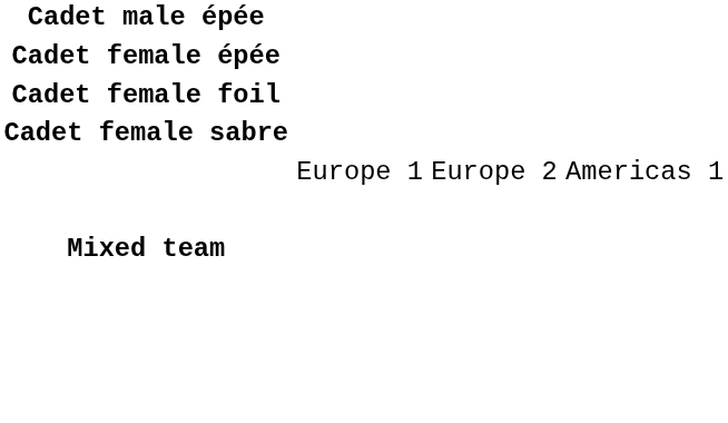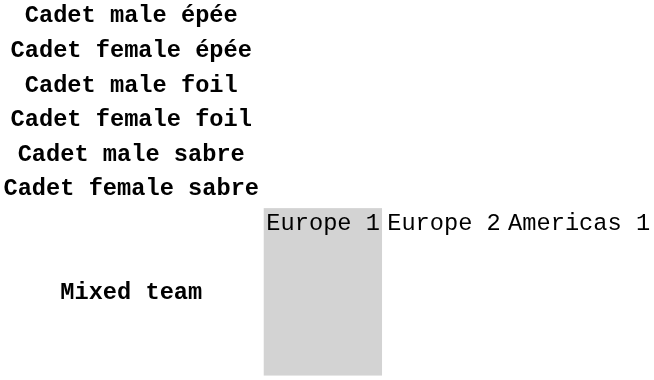 <table>
 <tr>
 <th scope="row">Cadet male épée<br></th>
 <td></td>
 <td></td>
 <td></td>
 </tr>
 <tr>
 <th scope="row">Cadet female épée<br></th>
 <td></td>
 <td></td>
 <td></td>
 </tr>
 <tr>
+<th scope="row">Cadet male foil<br></th>
+<td></td>
+<td></td>
+<td></td>
+</tr>
+<tr>
 <th scope="row">Cadet female foil<br></th>
+<td></td>
+<td></td>
+<td></td>
+</tr>
+<tr>
+<th scope="row">Cadet male sabre<br></th>
 <td></td>
 <td></td>
 <td></td>
 </tr>
 <tr>
 <th scope="row">Cadet female sabre<br></th>
 <td></td>
 <td></td>
 <td></td>
 </tr>
 <tr>
 <th scope="row">Mixed team<br></th>
-<td>Europe 1<br><br><br><br><br><br></td>
+<td style="background: lightgrey;">Europe 1<br><br><br><br><br><br></td>
 <td>Europe 2<br><br><br><br><br><br></td>
 <td>Americas 1<br><br><br><br><br><br></td>
 </tr>
 </table>
